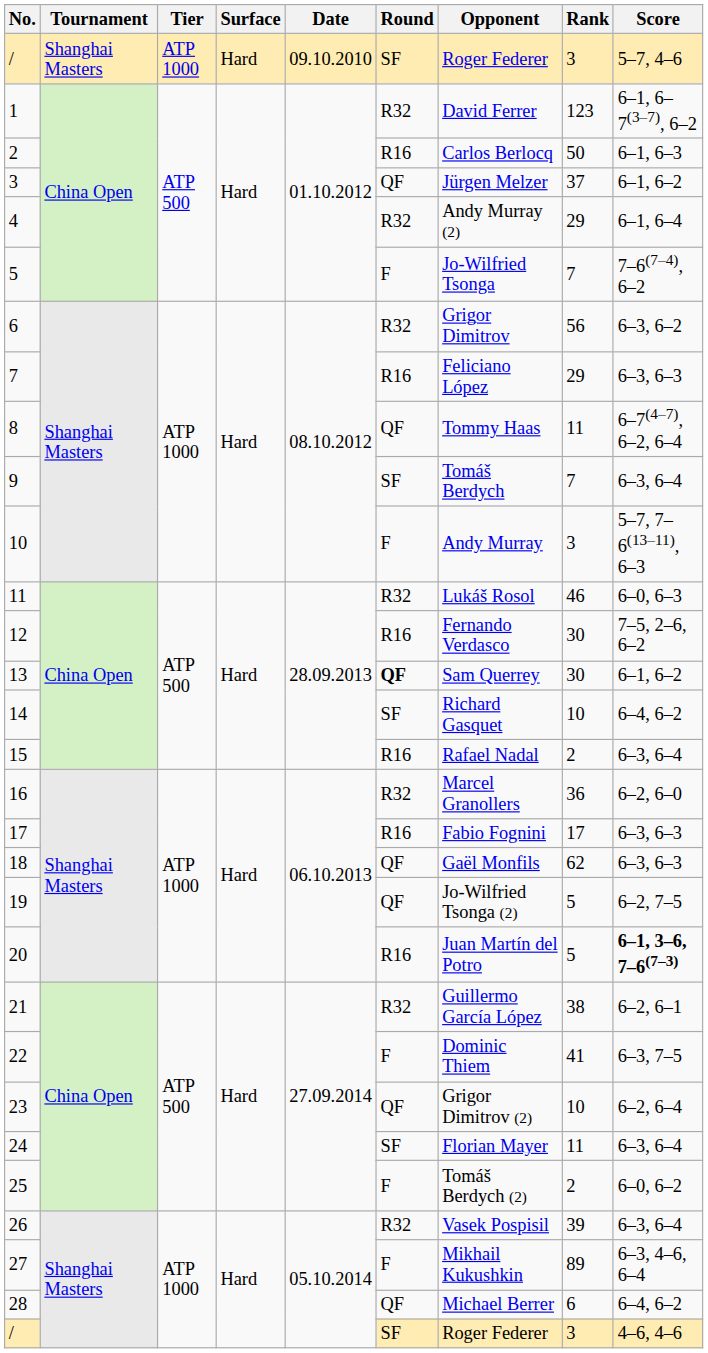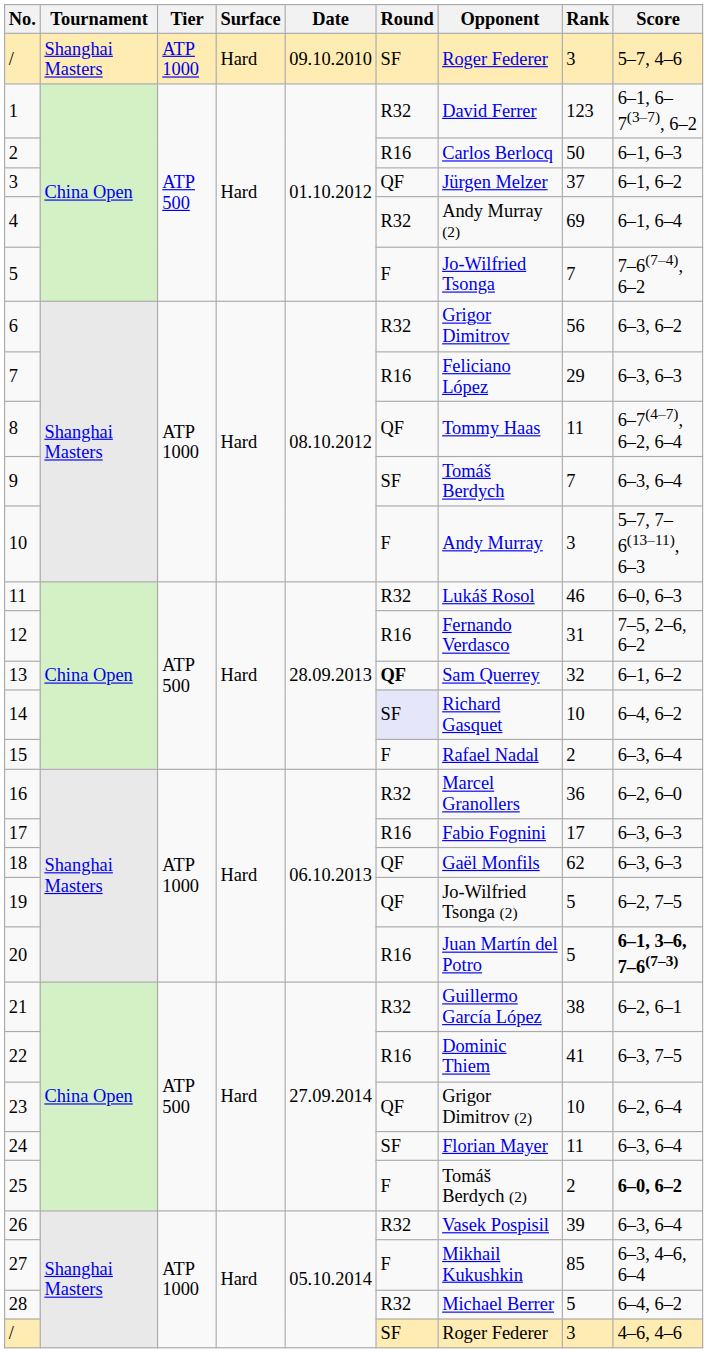 <table class="wikitable nowrap">
 <tr>
 <th>No.</th>
 <th>Tournament</th>
 <th>Tier</th>
 <th>Surface</th>
 <th>Date</th>
 <th>Round</th>
 <th>Opponent</th>
 <th>Rank</th>
 <th>Score</th>
 </tr>
 <tr bgcolor=#FFECB2>
 <td>/</td>
 <td><a href='#'>Shanghai Masters</a></td>
 <td><a href='#'>ATP 1000</a></td>
 <td>Hard</td>
 <td>09.10.2010</td>
 <td>SF</td>
 <td> <a href='#'>Roger Federer</a></td>
 <td>3</td>
 <td>5–7, 4–6</td>
 </tr>
 <tr>
 <td>1</td>
 <td bgcolor=#D4F1C5 rowspan="5"><a href='#'>China Open</a></td>
 <td rowspan="5"><a href='#'>ATP 500</a></td>
 <td rowspan="5">Hard</td>
 <td rowspan="5">01.10.2012</td>
 <td>R32</td>
 <td> <a href='#'>David Ferrer</a></td>
 <td>123</td>
 <td>6–1, 6–7<sup>(3–7)</sup>, 6–2</td>
 </tr>
 <tr>
 <td>2</td>
 <td>R16</td>
 <td> <a href='#'>Carlos Berlocq</a></td>
 <td>50</td>
 <td>6–1, 6–3</td>
 </tr>
 <tr>
 <td>3</td>
 <td>QF</td>
 <td> <a href='#'>Jürgen Melzer</a></td>
 <td>37</td>
 <td>6–1, 6–2</td>
 </tr>
 <tr>
 <td>4</td>
 <td>R32</td>
 <td> Andy Murray <small>(2)</small></td>
-<td>29</td>
+<td>69</td>
 <td>6–1, 6–4</td>
 </tr>
 <tr>
 <td>5</td>
 <td>F</td>
 <td> <a href='#'>Jo-Wilfried Tsonga</a></td>
 <td>7</td>
 <td>7–6<sup>(7–4)</sup>, 6–2</td>
 </tr>
 <tr>
 <td>6</td>
 <td bgcolor=#E9E9E9 rowspan="5"><a href='#'>Shanghai Masters</a></td>
 <td rowspan="5">ATP 1000</td>
 <td rowspan="5">Hard</td>
 <td rowspan="5">08.10.2012</td>
 <td>R32</td>
 <td> <a href='#'>Grigor Dimitrov</a></td>
 <td>56</td>
 <td>6–3, 6–2</td>
 </tr>
 <tr>
 <td>7</td>
 <td>R16</td>
 <td> <a href='#'>Feliciano López</a></td>
 <td>29</td>
 <td>6–3, 6–3</td>
 </tr>
 <tr>
 <td>8</td>
 <td>QF</td>
 <td> <a href='#'>Tommy Haas</a></td>
 <td>11</td>
 <td>6–7<sup>(4–7)</sup>, 6–2, 6–4</td>
 </tr>
 <tr>
 <td>9</td>
 <td>SF</td>
 <td> <a href='#'>Tomáš Berdych</a></td>
 <td>7</td>
 <td>6–3, 6–4</td>
 </tr>
 <tr>
 <td>10</td>
 <td>F</td>
 <td> <a href='#'>Andy Murray</a></td>
 <td>3</td>
 <td>5–7, 7–6<sup>(13–11)</sup>, 6–3</td>
 </tr>
 <tr>
 <td>11</td>
 <td bgcolor=#D4F1C5 rowspan="5"><a href='#'>China Open</a></td>
 <td rowspan="5">ATP 500</td>
 <td rowspan="5">Hard</td>
 <td rowspan="5">28.09.2013</td>
 <td>R32</td>
 <td> <a href='#'>Lukáš Rosol</a></td>
 <td>46</td>
 <td>6–0, 6–3</td>
 </tr>
 <tr>
 <td>12</td>
 <td>R16</td>
 <td> <a href='#'>Fernando Verdasco</a></td>
-<td>30</td>
+<td>31</td>
 <td>7–5, 2–6, 6–2</td>
 </tr>
 <tr>
 <td>13</td>
 <td><strong>QF</strong></td>
 <td> <a href='#'>Sam Querrey</a></td>
-<td>30</td>
+<td>32</td>
 <td>6–1, 6–2</td>
 </tr>
 <tr>
 <td>14</td>
-<td>SF</td>
+<td style="background: lavender;">SF</td>
 <td> <a href='#'>Richard Gasquet</a></td>
 <td>10</td>
 <td>6–4, 6–2</td>
 </tr>
 <tr>
 <td>15</td>
-<td>R16</td>
+<td>F</td>
 <td> <a href='#'>Rafael Nadal</a></td>
 <td>2</td>
 <td>6–3, 6–4</td>
 </tr>
 <tr>
 <td>16</td>
 <td bgcolor=#E9E9E9 rowspan="5"><a href='#'>Shanghai Masters</a></td>
 <td rowspan="5">ATP 1000</td>
 <td rowspan="5">Hard</td>
 <td rowspan="5">06.10.2013</td>
 <td>R32</td>
 <td> <a href='#'>Marcel Granollers</a></td>
 <td>36</td>
 <td>6–2, 6–0</td>
 </tr>
 <tr>
 <td>17</td>
 <td>R16</td>
 <td> <a href='#'>Fabio Fognini</a></td>
 <td>17</td>
 <td>6–3, 6–3</td>
 </tr>
 <tr>
 <td>18</td>
 <td>QF</td>
 <td> <a href='#'>Gaël Monfils</a></td>
 <td>62</td>
 <td>6–3, 6–3</td>
 </tr>
 <tr>
 <td>19</td>
 <td>QF</td>
 <td> Jo-Wilfried Tsonga <small>(2)</small></td>
 <td>5</td>
 <td>6–2, 7–5</td>
 </tr>
 <tr>
 <td>20</td>
 <td>R16</td>
 <td> <a href='#'>Juan Martín del Potro</a></td>
 <td>5</td>
 <td><strong>6–1, 3–6, 7–6<sup>(7–3)</sup></strong></td>
 </tr>
 <tr>
 <td>21</td>
 <td bgcolor=#D4F1C5 rowspan="5"><a href='#'>China Open</a></td>
 <td rowspan="5">ATP 500</td>
 <td rowspan="5">Hard</td>
 <td rowspan="5">27.09.2014</td>
 <td>R32</td>
 <td> <a href='#'>Guillermo García López</a></td>
 <td>38</td>
 <td>6–2, 6–1</td>
 </tr>
 <tr>
 <td>22</td>
-<td>F</td>
+<td>R16</td>
 <td> <a href='#'>Dominic Thiem</a></td>
 <td>41</td>
 <td>6–3, 7–5</td>
 </tr>
 <tr>
 <td>23</td>
 <td>QF</td>
 <td> Grigor Dimitrov <small>(2)</small></td>
 <td>10</td>
 <td>6–2, 6–4</td>
 </tr>
 <tr>
 <td>24</td>
 <td>SF</td>
 <td> <a href='#'>Florian Mayer</a></td>
 <td>11</td>
 <td>6–3, 6–4</td>
 </tr>
 <tr>
 <td>25</td>
 <td>F</td>
 <td> Tomáš Berdych <small>(2)</small></td>
 <td>2</td>
-<td>6–0, 6–2</td>
+<td><strong>6–0, 6–2</strong></td>
 </tr>
 <tr>
 <td>26</td>
 <td bgcolor=#E9E9E9 rowspan="4"><a href='#'>Shanghai Masters</a></td>
 <td rowspan="4">ATP 1000</td>
 <td rowspan="4">Hard</td>
 <td rowspan="4">05.10.2014</td>
 <td>R32</td>
 <td> <a href='#'>Vasek Pospisil</a></td>
 <td>39</td>
 <td>6–3, 6–4</td>
 </tr>
 <tr>
 <td>27</td>
 <td>F</td>
 <td> <a href='#'>Mikhail Kukushkin</a></td>
-<td>89</td>
+<td>85</td>
 <td>6–3, 4–6, 6–4</td>
 </tr>
 <tr>
 <td>28</td>
-<td>QF</td>
+<td>R32</td>
 <td> <a href='#'>Michael Berrer</a></td>
-<td>6</td>
+<td>5</td>
 <td>6–4, 6–2</td>
 </tr>
 <tr bgcolor=#FFECB2>
 <td>/</td>
 <td>SF</td>
 <td> Roger Federer</td>
 <td>3</td>
 <td>4–6, 4–6</td>
 </tr>
 </table>
